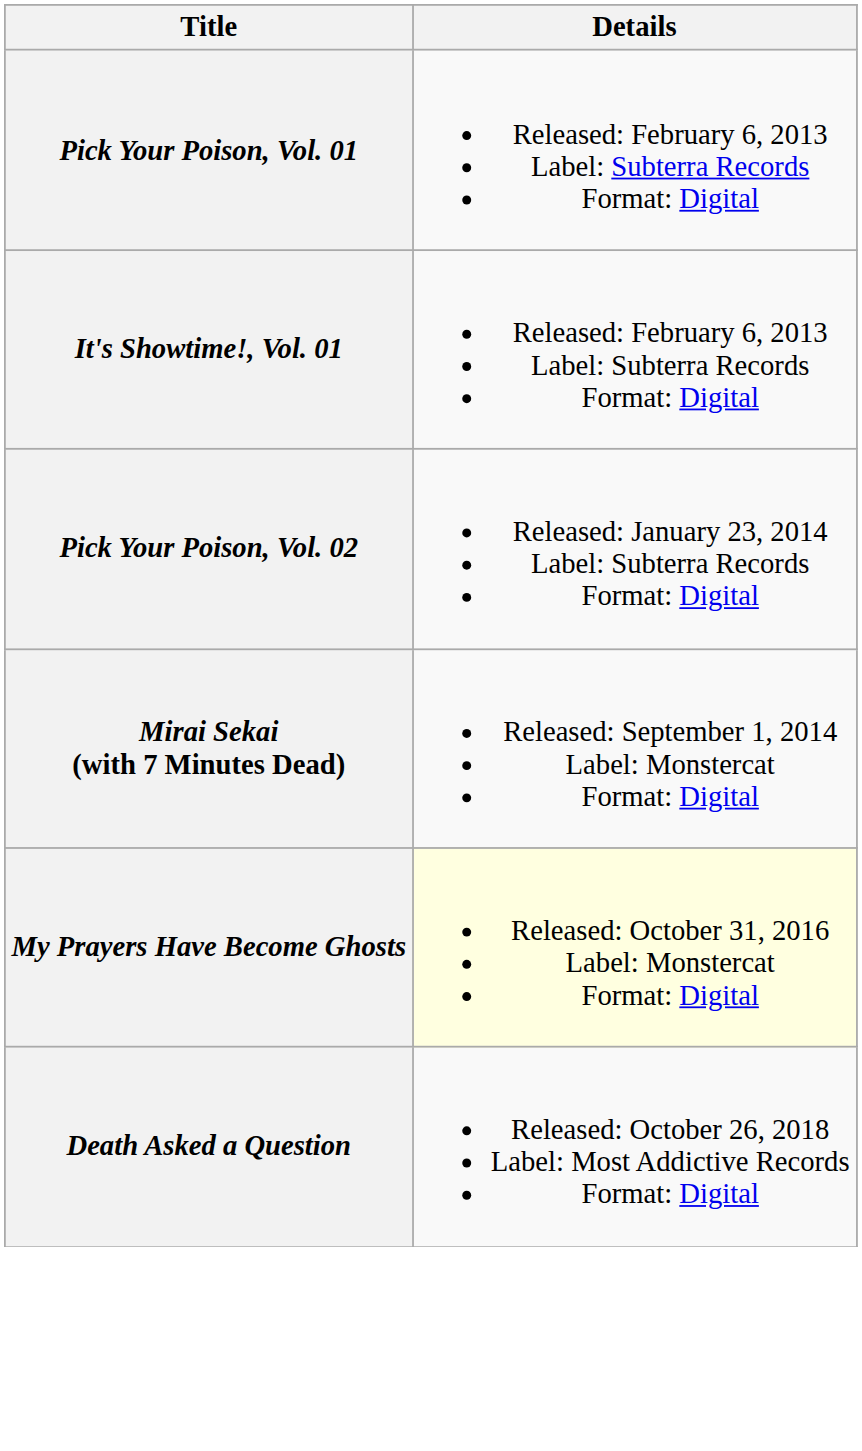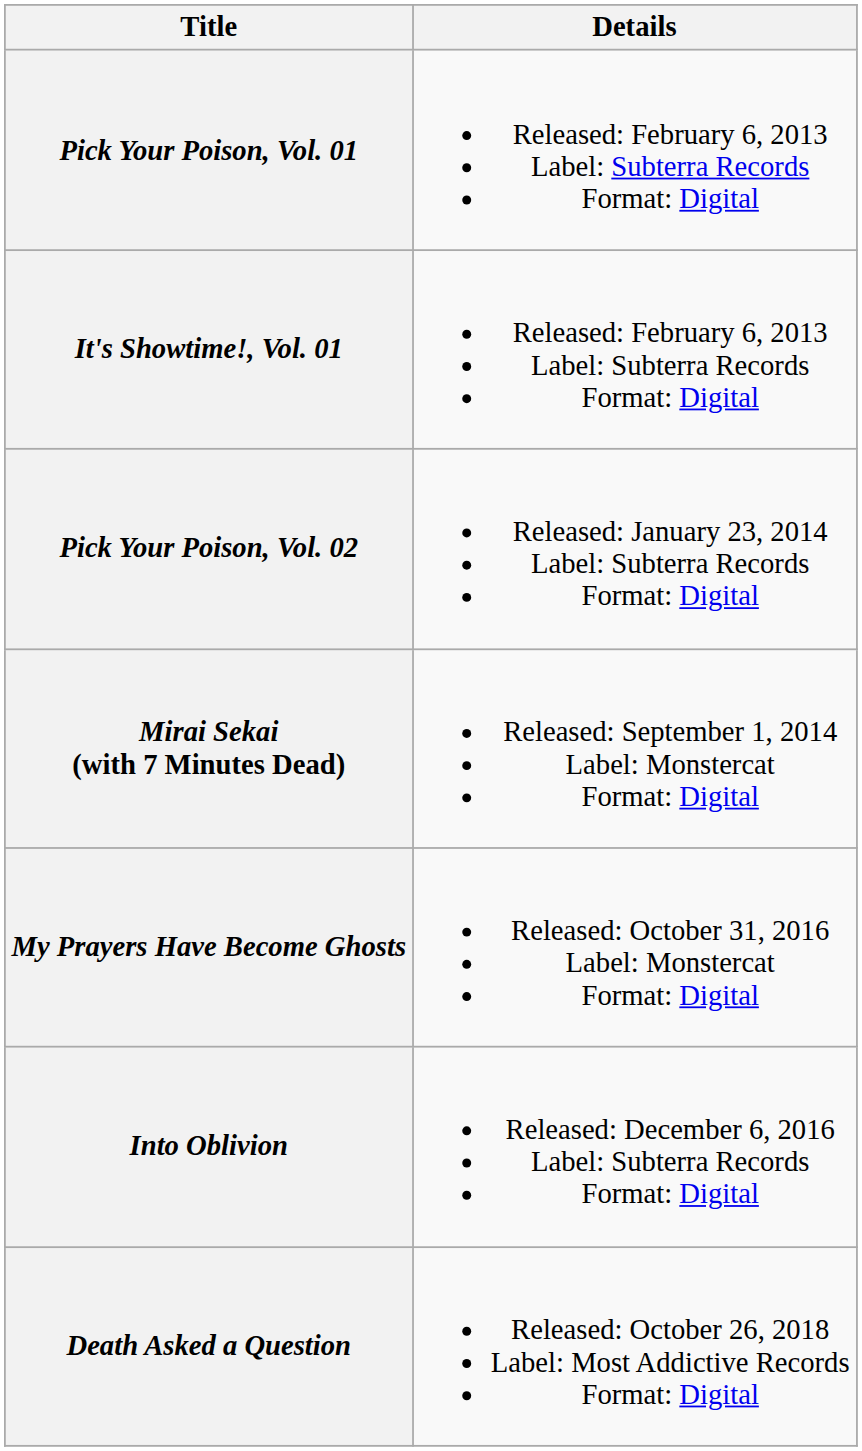 <table class="wikitable plainrowheaders" style="text-align:center;">
 <tr>
 <th scope="col">Title</th>
 <th scope="col">Details</th>
 </tr>
 <tr>
 <th scope="row"><em>Pick Your Poison, Vol. 01</em></th>
 <td><br><ul><li>Released: February 6, 2013</li><li>Label: <a href='#'>Subterra Records</a></li><li>Format: <a href='#'>Digital</a></li></ul></td>
 </tr>
 <tr>
 <th scope="row"><em>It's Showtime!, Vol. 01</em><br></th>
 <td><br><ul><li>Released: February 6, 2013</li><li>Label: Subterra Records</li><li>Format: <a href='#'>Digital</a></li></ul></td>
 </tr>
 <tr>
 <th scope="row"><em>Pick Your Poison, Vol. 02</em></th>
 <td><br><ul><li>Released: January 23, 2014</li><li>Label: Subterra Records</li><li>Format: <a href='#'>Digital</a></li></ul></td>
 </tr>
 <tr>
 <th scope="row"><em>Mirai Sekai</em><br>(with 7 Minutes Dead)</th>
 <td><br><ul><li>Released: September 1, 2014</li><li>Label: Monstercat</li><li>Format: <a href='#'>Digital</a></li></ul></td>
 </tr>
 <tr>
 <th scope="row"><em>My Prayers Have Become Ghosts</em></th>
-<td style="background: lightyellow;"><br><ul><li>Released: October 31, 2016</li><li>Label: Monstercat</li><li>Format: <a href='#'>Digital</a></li></ul></td>
+<td><br><ul><li>Released: October 31, 2016</li><li>Label: Monstercat</li><li>Format: <a href='#'>Digital</a></li></ul></td>
+</tr>
+<tr>
+<th scope="row"><em>Into Oblivion</em><br></th>
+<td><br><ul><li>Released: December 6, 2016</li><li>Label: Subterra Records</li><li>Format: <a href='#'>Digital</a></li></ul></td>
 </tr>
 <tr>
 <th scope="row"><em>Death Asked a Question</em></th>
 <td><br><ul><li>Released: October 26, 2018</li><li>Label: Most Addictive Records</li><li>Format: <a href='#'>Digital</a></li></ul></td>
 </tr>
 </table>
